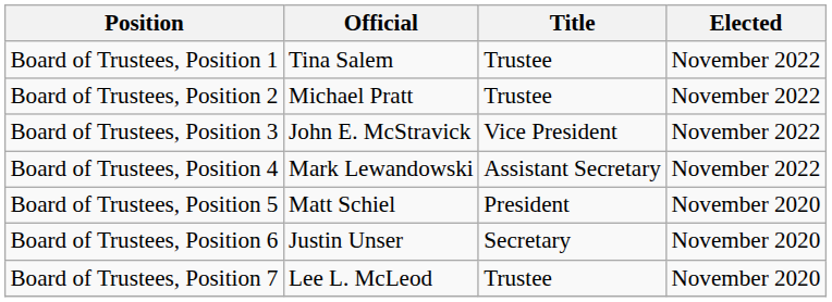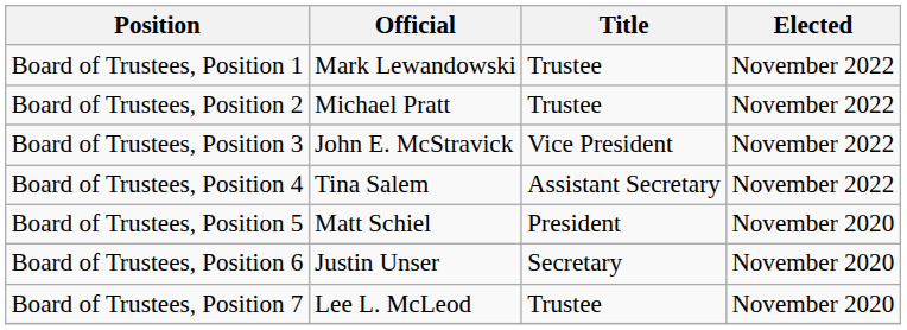 <table class="wikitable">
 <tr>
 <th>Position</th>
 <th>Official</th>
 <th>Title</th>
 <th>Elected</th>
 </tr>
 <tr>
 <td>Board of Trustees, Position 1</td>
-<td>Tina Salem</td>
+<td>Mark Lewandowski</td>
 <td>Trustee</td>
 <td>November 2022</td>
 </tr>
 <tr>
 <td>Board of Trustees, Position 2</td>
 <td>Michael Pratt</td>
 <td>Trustee</td>
 <td>November 2022</td>
 </tr>
 <tr>
 <td>Board of Trustees, Position 3</td>
 <td>John E. McStravick</td>
 <td>Vice President</td>
 <td>November 2022</td>
 </tr>
 <tr>
 <td>Board of Trustees, Position 4</td>
-<td>Mark Lewandowski</td>
+<td>Tina Salem</td>
 <td>Assistant Secretary</td>
 <td>November 2022</td>
 </tr>
 <tr>
 <td>Board of Trustees, Position 5</td>
 <td>Matt Schiel</td>
 <td>President</td>
 <td>November 2020</td>
 </tr>
 <tr>
 <td>Board of Trustees, Position 6</td>
 <td>Justin Unser</td>
 <td>Secretary</td>
 <td>November 2020</td>
 </tr>
 <tr>
 <td>Board of Trustees, Position 7</td>
 <td>Lee L. McLeod</td>
 <td>Trustee</td>
 <td>November 2020</td>
 </tr>
 <tr>
 </tr>
 </table>
